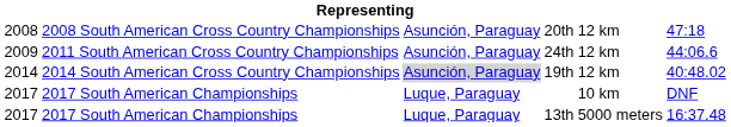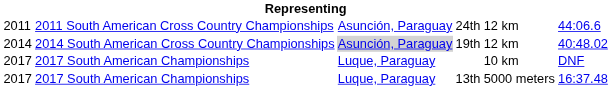 <table>
 <tr>
 <th colspan="6">Representing </th>
 </tr>
 <tr>
-<td>2008</td>
-<td><a href='#'>2008 South American Cross Country Championships</a></td>
-<td><a href='#'>Asunción, Paraguay</a></td>
-<td>20th</td>
-<td>12 km</td>
-<td><a href='#'>47:18</a></td>
-</tr>
-<tr>
-<td>2009</td>
+<td>2011</td>
 <td><a href='#'>2011 South American Cross Country Championships</a></td>
 <td><a href='#'>Asunción, Paraguay</a></td>
 <td>24th</td>
 <td>12 km</td>
 <td><a href='#'>44:06.6</a></td>
 </tr>
 <tr>
 <td>2014</td>
 <td><a href='#'>2014 South American Cross Country Championships</a></td>
 <td style="background: lightgrey;"><a href='#'>Asunción, Paraguay</a></td>
 <td>19th</td>
 <td>12 km</td>
 <td><a href='#'>40:48.02</a></td>
 </tr>
 <tr>
 <td>2017</td>
 <td><a href='#'>2017 South American Championships</a></td>
 <td><a href='#'>Luque, Paraguay</a></td>
 <td></td>
 <td>10 km</td>
 <td><a href='#'>DNF</a></td>
 </tr>
 <tr>
 <td>2017</td>
 <td><a href='#'>2017 South American Championships</a></td>
 <td><a href='#'>Luque, Paraguay</a></td>
 <td>13th</td>
 <td>5000 meters</td>
 <td><a href='#'>16:37.48</a></td>
 </tr>
 </table>
